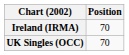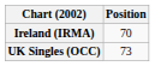 <table class="wikitable plainrowheaders" style="text-align:center">
 <tr>
 <th scope="col">Chart (2002)</th>
 <th scope="col">Position</th>
 </tr>
 <tr>
 <th scope="row">Ireland (IRMA)</th>
 <td>70</td>
 </tr>
 <tr>
 <th scope="row">UK Singles (OCC)</th>
-<td>70</td>
+<td>73</td>
 </tr>
 </table>
